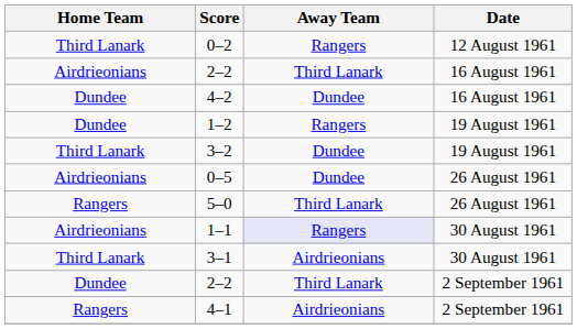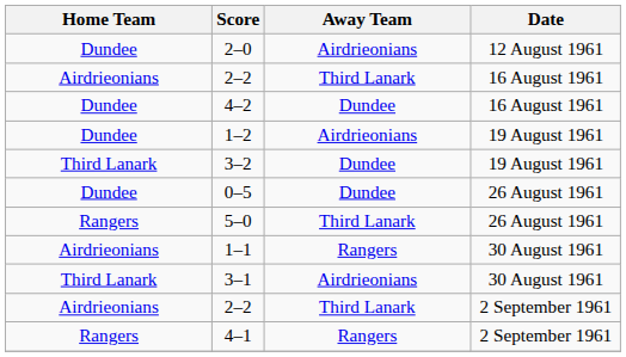 <table class="wikitable" style="text-align:center;">
 <tr>
 <th width=175>Home Team</th>
 <th width=20>Score</th>
 <th width=175>Away Team</th>
 <th width= 125>Date</th>
 </tr>
 <tr>
-<td><a href='#'>Third Lanark</a></td>
-<td>0–2</td>
-<td><a href='#'>Rangers</a></td>
+<td><a href='#'>Dundee</a></td>
+<td>2–0</td>
+<td><a href='#'>Airdrieonians</a></td>
 <td>12 August 1961</td>
 </tr>
 <tr>
 <td><a href='#'>Airdrieonians</a></td>
 <td>2–2</td>
 <td><a href='#'>Third Lanark</a></td>
 <td>16 August 1961</td>
 </tr>
 <tr>
 <td><a href='#'>Dundee</a></td>
 <td>4–2</td>
 <td><a href='#'>Dundee</a></td>
 <td>16 August 1961</td>
 </tr>
 <tr>
 <td><a href='#'>Dundee</a></td>
 <td>1–2</td>
-<td><a href='#'>Rangers</a></td>
+<td><a href='#'>Airdrieonians</a></td>
 <td>19 August 1961</td>
 </tr>
 <tr>
 <td><a href='#'>Third Lanark</a></td>
 <td>3–2</td>
 <td><a href='#'>Dundee</a></td>
 <td>19 August 1961</td>
 </tr>
 <tr>
-<td><a href='#'>Airdrieonians</a></td>
+<td><a href='#'>Dundee</a></td>
 <td>0–5</td>
 <td><a href='#'>Dundee</a></td>
 <td>26 August 1961</td>
 </tr>
 <tr>
 <td><a href='#'>Rangers</a></td>
 <td>5–0</td>
 <td><a href='#'>Third Lanark</a></td>
 <td>26 August 1961</td>
 </tr>
 <tr>
 <td><a href='#'>Airdrieonians</a></td>
 <td>1–1</td>
-<td style="background: lavender;"><a href='#'>Rangers</a></td>
+<td><a href='#'>Rangers</a></td>
 <td>30 August 1961</td>
 </tr>
 <tr>
 <td><a href='#'>Third Lanark</a></td>
 <td>3–1</td>
 <td><a href='#'>Airdrieonians</a></td>
 <td>30 August 1961</td>
 </tr>
 <tr>
-<td><a href='#'>Dundee</a></td>
+<td><a href='#'>Airdrieonians</a></td>
 <td>2–2</td>
 <td><a href='#'>Third Lanark</a></td>
 <td>2 September 1961</td>
 </tr>
 <tr>
 <td><a href='#'>Rangers</a></td>
 <td>4–1</td>
-<td><a href='#'>Airdrieonians</a></td>
+<td><a href='#'>Rangers</a></td>
 <td>2 September 1961</td>
 </tr>
 <tr>
 </tr>
 </table>
